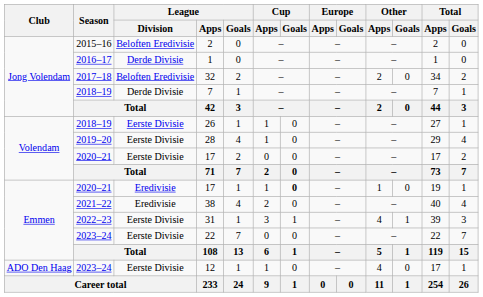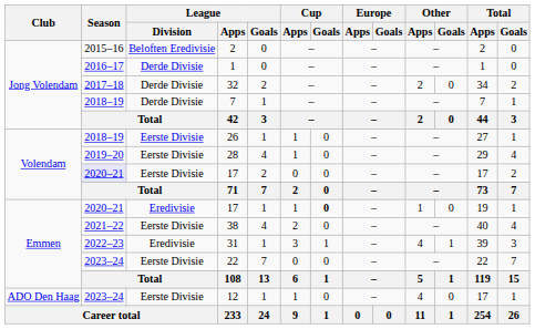 <table class="wikitable" style="text-align:center">
 <tr>
 <th rowspan="2">Club</th>
 <th rowspan="2">Season</th>
 <th colspan="3">League</th>
 <th colspan="2">Cup</th>
 <th colspan="2">Europe</th>
 <th colspan="2">Other</th>
 <th colspan="2">Total</th>
 </tr>
 <tr>
 <th>Division</th>
 <th>Apps</th>
 <th>Goals</th>
 <th>Apps</th>
 <th>Goals</th>
 <th>Apps</th>
 <th>Goals</th>
 <th>Apps</th>
 <th>Goals</th>
 <th>Apps</th>
 <th>Goals</th>
 </tr>
 <tr>
 <td rowspan="5"><a href='#'>Jong Volendam</a></td>
 <td>2015–16</td>
 <td><a href='#'>Beloften Eredivisie</a></td>
 <td>2</td>
 <td>0</td>
 <td colspan="2">–</td>
 <td colspan="2">–</td>
 <td colspan="2">–</td>
 <td>2</td>
 <td>0</td>
 </tr>
 <tr>
 <td><a href='#'>2016–17</a></td>
 <td><a href='#'>Derde Divisie</a></td>
 <td>1</td>
 <td>0</td>
 <td colspan="2">–</td>
 <td colspan="2">–</td>
 <td colspan="2">–</td>
 <td>1</td>
 <td>0</td>
 </tr>
 <tr>
 <td><a href='#'>2017–18</a></td>
-<td><a href='#'>Beloften Eredivisie</a></td>
+<td>Derde Divisie</td>
 <td>32</td>
 <td>2</td>
 <td colspan="2">–</td>
 <td colspan="2">–</td>
 <td>2</td>
 <td>0</td>
 <td>34</td>
 <td>2</td>
 </tr>
 <tr>
 <td><a href='#'>2018–19</a></td>
 <td>Derde Divisie</td>
 <td>7</td>
 <td>1</td>
 <td colspan="2">–</td>
 <td colspan="2">–</td>
 <td colspan="2">–</td>
 <td>7</td>
 <td>1</td>
 </tr>
 <tr>
 <th colspan="2">Total</th>
 <th>42</th>
 <th>3</th>
 <th colspan="2">–</th>
 <th colspan="2">–</th>
 <th>2</th>
 <th>0</th>
 <th>44</th>
 <th>3</th>
 </tr>
 <tr>
 <td rowspan="4"><a href='#'>Volendam</a></td>
 <td><a href='#'>2018–19</a></td>
 <td><a href='#'>Eerste Divisie</a></td>
 <td>26</td>
 <td>1</td>
 <td>1</td>
 <td>0</td>
 <td colspan="2">–</td>
 <td colspan="2">–</td>
 <td>27</td>
 <td>1</td>
 </tr>
 <tr>
 <td><a href='#'>2019–20</a></td>
 <td>Eerste Divisie</td>
 <td>28</td>
 <td>4</td>
 <td>1</td>
 <td>0</td>
 <td colspan="2">–</td>
 <td colspan="2">–</td>
 <td>29</td>
 <td>4</td>
 </tr>
 <tr>
-<td><a href='#'>2020–21</a></td>
+<td style="background: lavender;"><a href='#'>2020–21</a></td>
 <td>Eerste Divisie</td>
 <td>17</td>
 <td>2</td>
 <td>0</td>
 <td>0</td>
 <td colspan="2">–</td>
 <td colspan="2">–</td>
 <td>17</td>
 <td>2</td>
 </tr>
 <tr>
 <th colspan="2">Total</th>
 <th>71</th>
 <th>7</th>
 <th>2</th>
 <th>0</th>
 <th colspan="2">–</th>
 <th colspan="2">–</th>
 <th>73</th>
 <th>7</th>
 </tr>
 <tr>
 <td rowspan="5"><a href='#'>Emmen</a></td>
 <td><a href='#'>2020–21</a></td>
 <td><a href='#'>Eredivisie</a></td>
 <td>17</td>
 <td>1</td>
 <td>1</td>
 <td><strong>0</strong></td>
 <td colspan="2">–</td>
 <td>1</td>
 <td>0</td>
 <td>19</td>
 <td>1</td>
 </tr>
 <tr>
 <td><a href='#'>2021–22</a></td>
-<td>Eredivisie</td>
+<td>Eerste Divisie</td>
 <td>38</td>
 <td>4</td>
 <td>2</td>
 <td>0</td>
 <td colspan="2">–</td>
 <td colspan="2">–</td>
 <td>40</td>
 <td>4</td>
 </tr>
 <tr>
 <td><a href='#'>2022–23</a></td>
-<td>Eerste Divisie</td>
+<td>Eredivisie</td>
 <td>31</td>
 <td>1</td>
 <td>3</td>
 <td>1</td>
 <td colspan="2">–</td>
 <td>4</td>
 <td>1</td>
 <td>39</td>
 <td>3</td>
 </tr>
 <tr>
 <td><a href='#'>2023–24</a></td>
 <td>Eerste Divisie</td>
 <td>22</td>
 <td>7</td>
 <td>0</td>
 <td>0</td>
 <td colspan="2">–</td>
 <td colspan="2">–</td>
 <td>22</td>
 <td>7</td>
 </tr>
 <tr>
 <th colspan="2">Total</th>
 <th>108</th>
 <th>13</th>
 <th>6</th>
 <th>1</th>
 <th colspan="2">–</th>
 <th>5</th>
 <th>1</th>
 <th>119</th>
 <th>15</th>
 </tr>
 <tr>
 <td><a href='#'>ADO Den Haag</a></td>
 <td><a href='#'>2023–24</a></td>
 <td>Eerste Divisie</td>
 <td>12</td>
 <td>1</td>
 <td>1</td>
 <td>0</td>
 <td colspan="2">–</td>
 <td>4</td>
 <td>0</td>
 <td>17</td>
 <td>1</td>
 </tr>
 <tr>
 <th colspan="3">Career total</th>
 <th>233</th>
 <th>24</th>
 <th>9</th>
 <th>1</th>
 <th>0</th>
 <th>0</th>
 <th>11</th>
 <th>1</th>
 <th>254</th>
 <th>26</th>
 </tr>
 </table>
